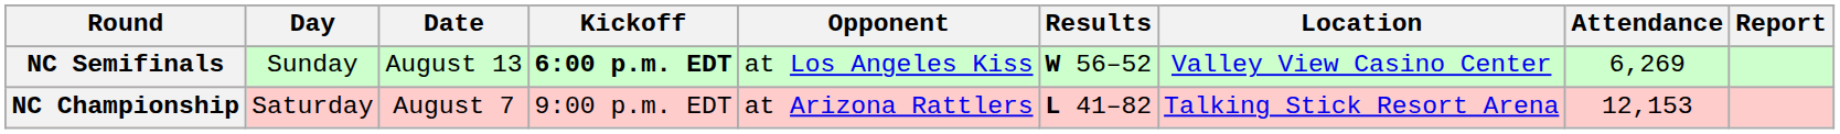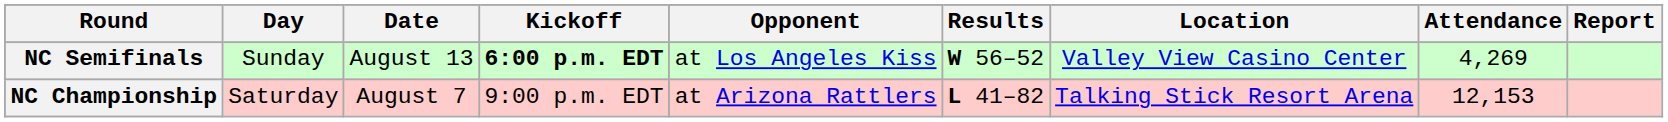 <table class="wikitable" style="font-size: 95%;">
 <tr>
 <th>Round</th>
 <th>Day</th>
 <th>Date</th>
 <th>Kickoff</th>
 <th>Opponent</th>
 <th>Results</th>
 <th>Location</th>
 <th>Attendance</th>
 <th>Report</th>
 </tr>
 <tr style=background:#ccffcc>
 <th align="center">NC Semifinals</th>
 <td align="center">Sunday</td>
 <td align="center">August 13</td>
 <td align="center"><strong>6:00 p.m. EDT</strong></td>
 <td align="center">at <a href='#'>Los Angeles Kiss</a></td>
 <td align="center"><strong>W</strong> 56–52</td>
 <td align="center"><a href='#'>Valley View Casino Center</a></td>
-<td align="center">6,269</td>
+<td align="center">4,269</td>
 <td align="center"></td>
 </tr>
 <tr style=background:#ffcccc>
 <th align="center">NC Championship</th>
 <td align="center">Saturday</td>
 <td align="center">August 7</td>
 <td align="center">9:00 p.m. EDT</td>
 <td align="center">at <a href='#'>Arizona Rattlers</a></td>
 <td align="center"><strong>L</strong> 41–82</td>
 <td align="center"><a href='#'>Talking Stick Resort Arena</a></td>
 <td align="center">12,153</td>
 <td align="center"></td>
 </tr>
 </table>
